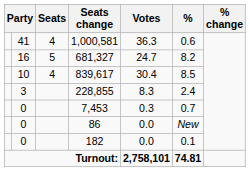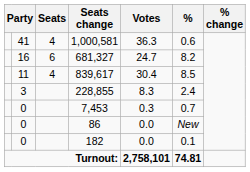 <table class="wikitable sortable">
 <tr>
 <th colspan="2" rowspan="1" align="center">Party</th>
 <th align="center">Seats</th>
 <th align="center">Seats<br>change</th>
 <th align="center">Votes</th>
 <th align="center">%</th>
 <th align="center">%<br>change</th>
 </tr>
 <tr>
 <td></td>
 <td align="center">41</td>
 <td align="center"> 4</td>
 <td align="center">1,000,581</td>
 <td align="center">36.3</td>
 <td align="center"> 0.6</td>
 </tr>
 <tr>
 <td></td>
 <td align="center">16</td>
-<td align="center"> 5</td>
+<td align="center"> 6</td>
 <td align="center">681,327</td>
 <td align="center">24.7</td>
 <td align="center"> 8.2</td>
 </tr>
 <tr>
 <td></td>
-<td align="center">10</td>
+<td align="center">11</td>
 <td align="center"> 4</td>
 <td align="center">839,617</td>
 <td align="center">30.4</td>
 <td align="center"> 8.5</td>
 </tr>
 <tr>
 <td></td>
 <td align="center">3</td>
 <td align="center"></td>
 <td align="center">228,855</td>
 <td align="center">8.3</td>
 <td align="center"> 2.4</td>
 </tr>
 <tr>
 <td></td>
 <td align="center">0</td>
 <td align="center"></td>
 <td align="center">7,453</td>
 <td align="center">0.3</td>
 <td align="center"> 0.7</td>
 </tr>
 <tr>
 <td></td>
 <td align="center">0</td>
 <td align="center"></td>
 <td align="center">86</td>
 <td align="center">0.0</td>
 <td align="center"><em>New</em></td>
 </tr>
 <tr>
 <td></td>
 <td align="center">0</td>
 <td align="center"></td>
 <td align="center">182</td>
 <td align="center">0.0</td>
 <td align="center"> 0.1</td>
 </tr>
 <tr>
 <td colspan="4" rowspan="1" align="right"><strong>Turnout:</strong></td>
 <td align="center"><strong> 2,758,101</strong></td>
 <td align="center"><strong> 74.81</strong></td>
 <td align="center"></td>
 </tr>
 </table>
